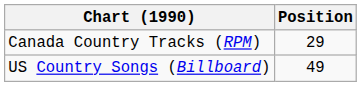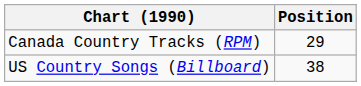 <table class="wikitable sortable">
 <tr>
 <th scope="col">Chart (1990)</th>
 <th scope="col">Position</th>
 </tr>
 <tr>
 <td>Canada Country Tracks (<em><a href='#'>RPM</a></em>)</td>
 <td align="center">29</td>
 </tr>
 <tr>
 <td>US <a href='#'>Country Songs</a> (<em><a href='#'>Billboard</a></em>)</td>
-<td align="center">49</td>
+<td align="center">38</td>
 </tr>
 </table>
